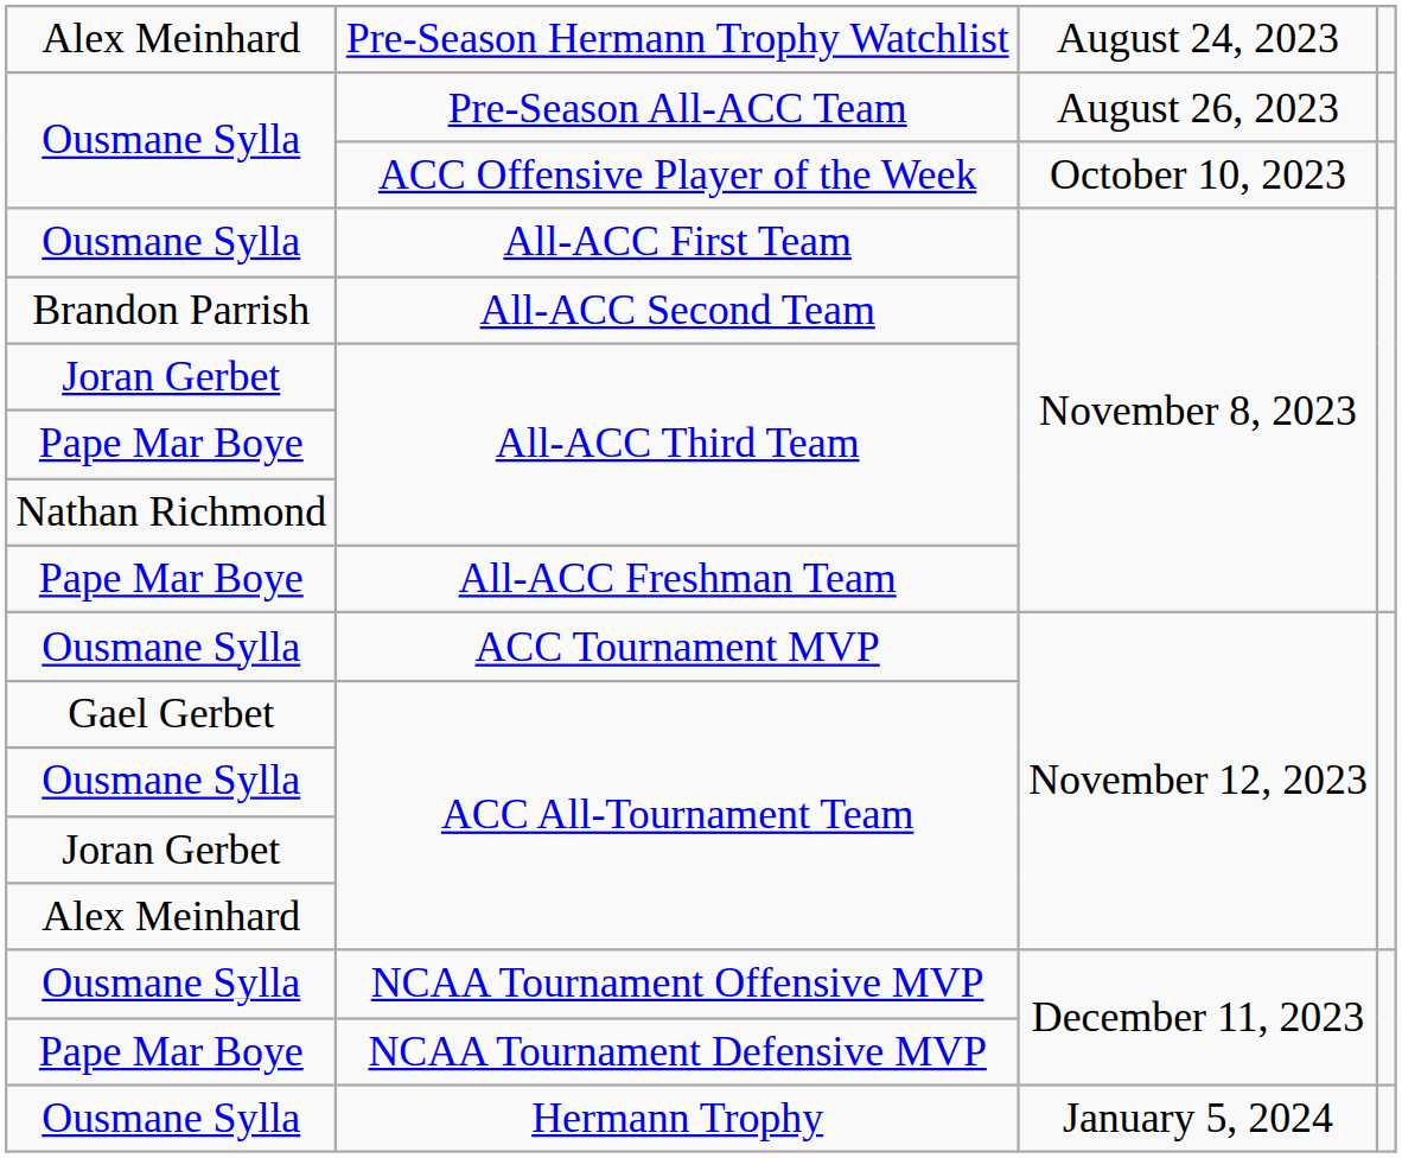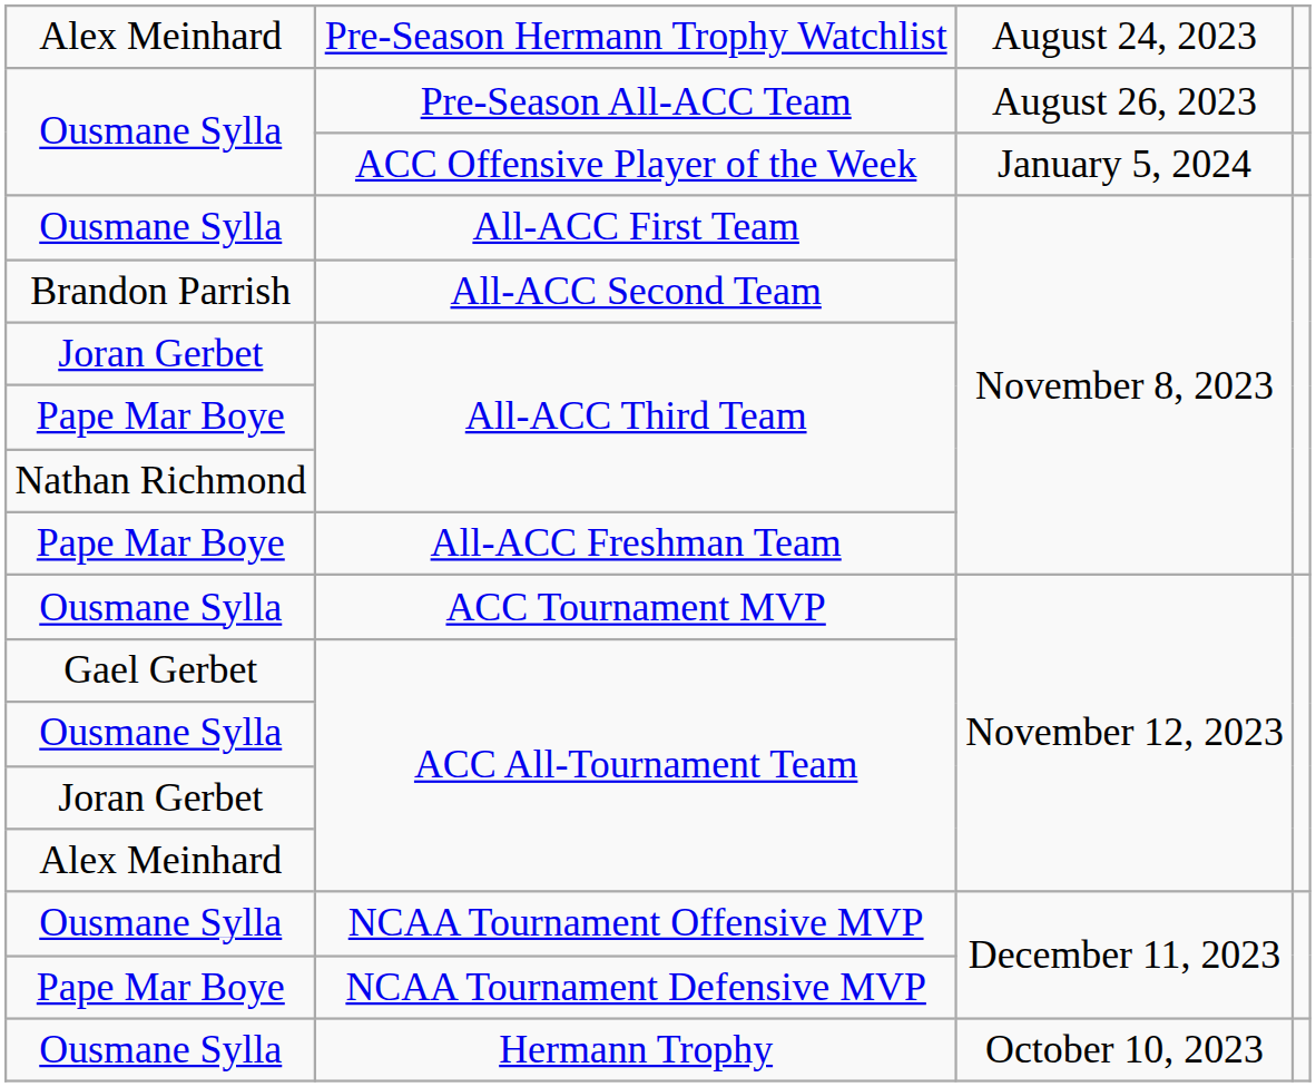 <table class="wikitable sortable" style="text-align: center">
 <tr>
 <td>Alex Meinhard</td>
 <td><a href='#'>Pre-Season Hermann Trophy Watchlist</a></td>
 <td>August 24, 2023</td>
 <td></td>
 </tr>
 <tr>
 <td rowspan=2><a href='#'>Ousmane Sylla</a></td>
 <td><a href='#'>Pre-Season All-ACC Team</a></td>
 <td>August 26, 2023</td>
 <td></td>
 </tr>
 <tr>
 <td><a href='#'>ACC Offensive Player of the Week</a></td>
-<td>October 10, 2023</td>
+<td>January 5, 2024</td>
 <td></td>
 </tr>
 <tr>
 <td><a href='#'>Ousmane Sylla</a></td>
 <td><a href='#'>All-ACC First Team</a></td>
 <td rowspan=6>November 8, 2023</td>
 <td rowspan=6></td>
 </tr>
 <tr>
 <td>Brandon Parrish</td>
 <td><a href='#'>All-ACC Second Team</a></td>
 </tr>
 <tr>
 <td><a href='#'>Joran Gerbet</a></td>
 <td rowspan=3><a href='#'>All-ACC Third Team</a></td>
 </tr>
 <tr>
 <td><a href='#'>Pape Mar Boye</a></td>
 </tr>
 <tr>
 <td>Nathan Richmond</td>
 </tr>
 <tr>
 <td><a href='#'>Pape Mar Boye</a></td>
 <td><a href='#'>All-ACC Freshman Team</a></td>
 </tr>
 <tr>
 <td><a href='#'>Ousmane Sylla</a></td>
 <td><a href='#'>ACC Tournament MVP</a></td>
 <td rowspan=5>November 12, 2023</td>
 <td rowspan=5></td>
 </tr>
 <tr>
 <td>Gael Gerbet</td>
 <td rowspan=4><a href='#'>ACC All-Tournament Team</a></td>
 </tr>
 <tr>
 <td><a href='#'>Ousmane Sylla</a></td>
 </tr>
 <tr>
 <td>Joran Gerbet</td>
 </tr>
 <tr>
 <td>Alex Meinhard</td>
 </tr>
 <tr>
 <td><a href='#'>Ousmane Sylla</a></td>
 <td><a href='#'>NCAA Tournament Offensive MVP</a></td>
 <td rowspan=2>December 11, 2023</td>
 <td rowspan=2></td>
 </tr>
 <tr>
 <td><a href='#'>Pape Mar Boye</a></td>
 <td><a href='#'>NCAA Tournament Defensive MVP</a></td>
 </tr>
 <tr>
 <td><a href='#'>Ousmane Sylla</a></td>
 <td><a href='#'>Hermann Trophy</a></td>
-<td>January 5, 2024</td>
+<td>October 10, 2023</td>
 <td></td>
 </tr>
 </table>
